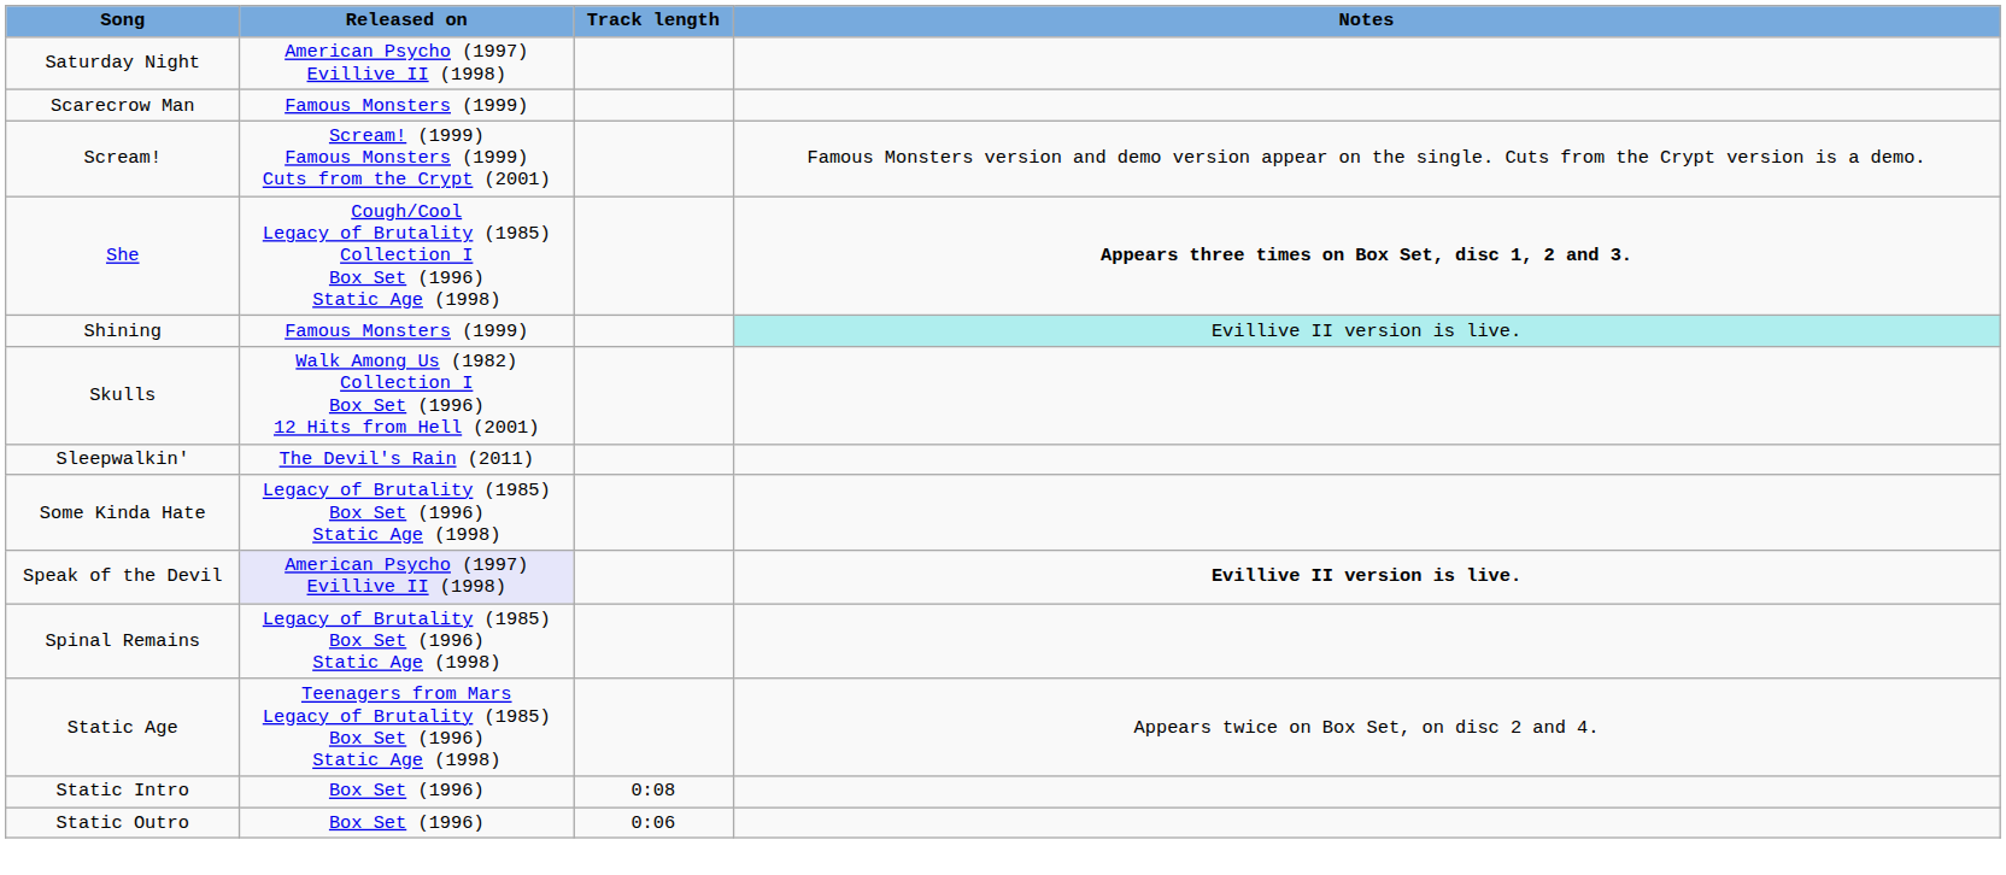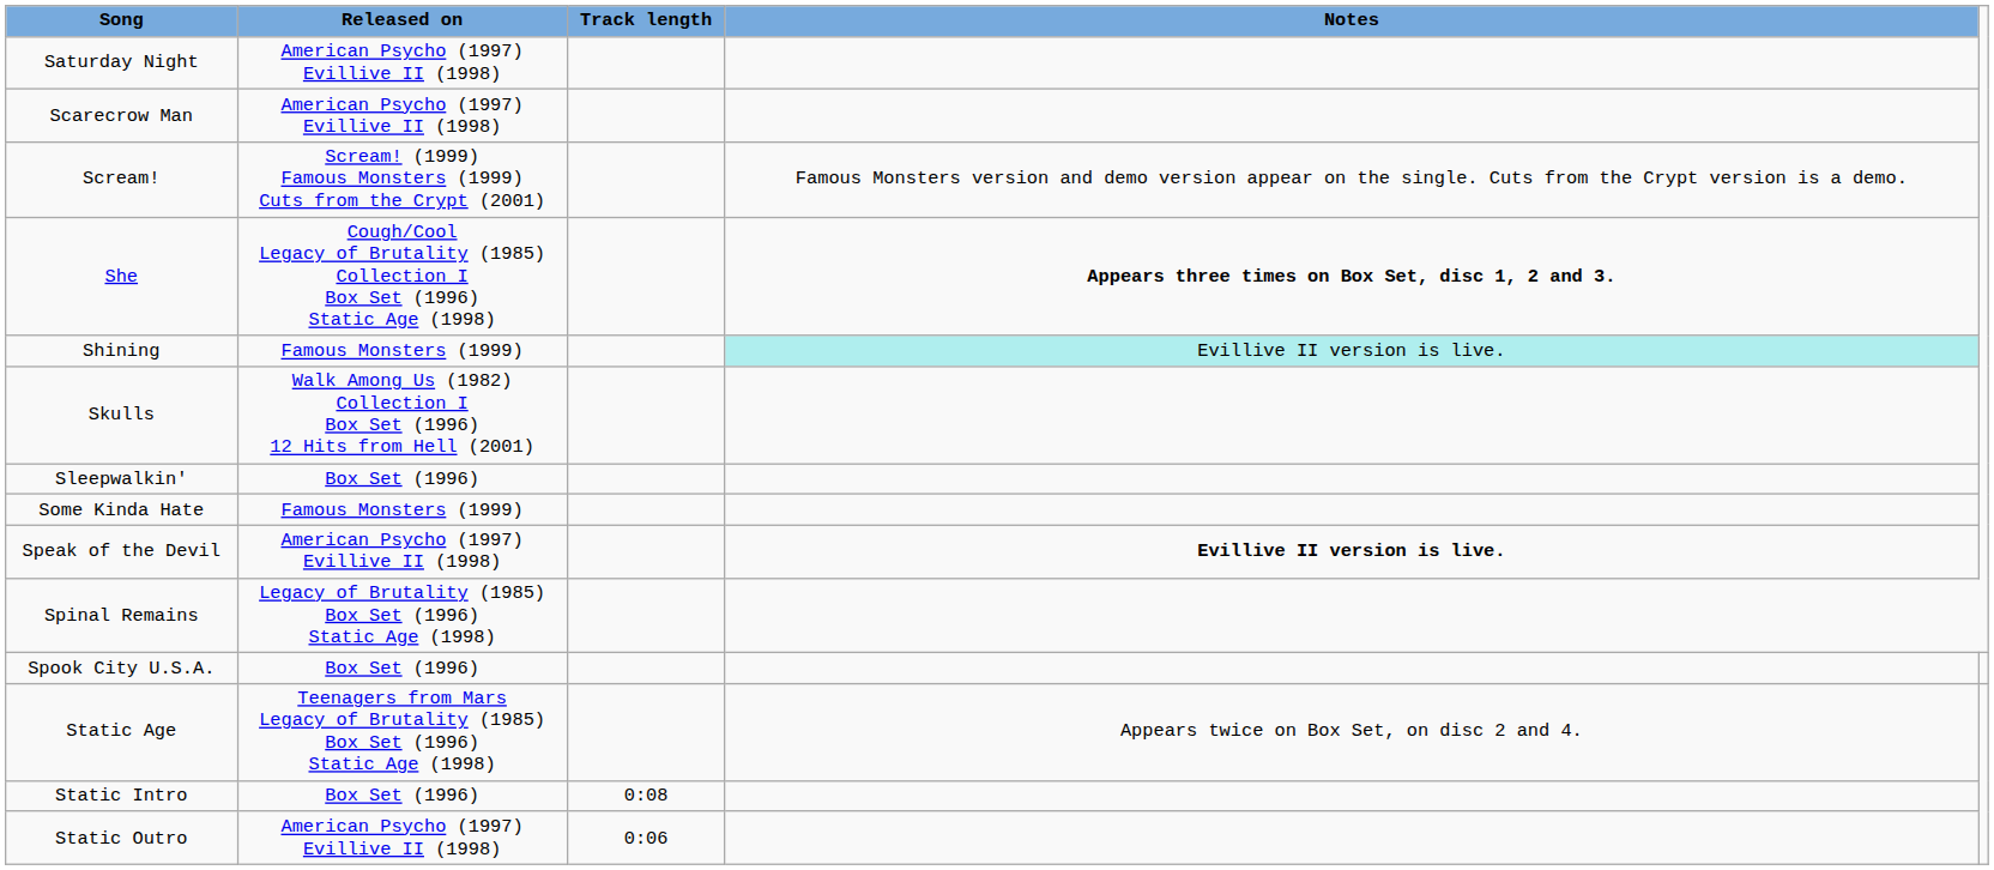 <table class="wikitable" style="margin:0.5em auto; clear:both; font-size:.9em; text-align:center; width:100%">
 <tr>
 <th style="background: #7ad;">Song</th>
 <th style="background: #7ad;">Released on</th>
 <th style="background: #7ad;">Track length</th>
 <th style="background: #7ad;">Notes</th>
 </tr>
 <tr>
 <td>Saturday Night</td>
 <td><a href='#'>American Psycho</a> (1997)<br><a href='#'>Evillive II</a> (1998)</td>
 <td></td>
 <td></td>
 </tr>
 <tr>
 <td>Scarecrow Man</td>
-<td><a href='#'>Famous Monsters</a> (1999)</td>
+<td><a href='#'>American Psycho</a> (1997)<br><a href='#'>Evillive II</a> (1998)</td>
 <td></td>
 <td></td>
 </tr>
 <tr>
 <td>Scream!</td>
 <td><a href='#'>Scream!</a> (1999)<br><a href='#'>Famous Monsters</a> (1999)<br><a href='#'>Cuts from the Crypt</a> (2001)</td>
 <td></td>
 <td>Famous Monsters version and demo version appear on the single. Cuts from the Crypt version is a demo.</td>
 </tr>
 <tr>
 <td><a href='#'>She</a></td>
 <td><a href='#'>Cough/Cool</a><br><a href='#'>Legacy of Brutality</a> (1985)<br><a href='#'>Collection I</a><br><a href='#'>Box Set</a> (1996)<br><a href='#'>Static Age</a> (1998)</td>
 <td></td>
 <td><strong>Appears three times on Box Set, disc 1, 2 and 3.</strong></td>
 </tr>
 <tr>
 <td>Shining</td>
 <td><a href='#'>Famous Monsters</a> (1999)</td>
 <td></td>
 <td style="background: paleturquoise;">Evillive II version is live.</td>
 </tr>
 <tr>
 <td>Skulls</td>
 <td><a href='#'>Walk Among Us</a> (1982)<br><a href='#'>Collection I</a><br><a href='#'>Box Set</a> (1996)<br><a href='#'>12 Hits from Hell</a> (2001)</td>
 <td></td>
 <td></td>
 </tr>
 <tr>
 <td>Sleepwalkin'</td>
-<td><a href='#'>The Devil's Rain</a> (2011)</td>
+<td><a href='#'>Box Set</a> (1996)</td>
 <td></td>
 <td></td>
 </tr>
 <tr>
 <td>Some Kinda Hate</td>
-<td><a href='#'>Legacy of Brutality</a> (1985)<br><a href='#'>Box Set</a> (1996)<br><a href='#'>Static Age</a> (1998)</td>
+<td><a href='#'>Famous Monsters</a> (1999)</td>
 <td></td>
 <td></td>
 </tr>
 <tr>
 <td>Speak of the Devil</td>
-<td style="background: lavender;"><a href='#'>American Psycho</a> (1997)<br><a href='#'>Evillive II</a> (1998)</td>
+<td><a href='#'>American Psycho</a> (1997)<br><a href='#'>Evillive II</a> (1998)</td>
 <td></td>
 <td><strong>Evillive II version is live.</strong></td>
 </tr>
 <tr>
 <td>Spinal Remains</td>
 <td><a href='#'>Legacy of Brutality</a> (1985)<br><a href='#'>Box Set</a> (1996)<br><a href='#'>Static Age</a> (1998)</td>
+<td></td>
+</tr>
+<tr>
+<td>Spook City U.S.A.</td>
+<td><a href='#'>Box Set</a> (1996)</td>
+<td></td>
+<td></td>
 <td></td>
 </tr>
 <tr>
 <td>Static Age</td>
 <td><a href='#'>Teenagers from Mars</a><br><a href='#'>Legacy of Brutality</a> (1985)<br><a href='#'>Box Set</a> (1996)<br><a href='#'>Static Age</a> (1998)</td>
 <td></td>
 <td>Appears twice on Box Set, on disc 2 and 4.</td>
 </tr>
 <tr>
 <td>Static Intro</td>
 <td><a href='#'>Box Set</a> (1996)</td>
 <td>0:08</td>
 <td></td>
 </tr>
 <tr>
 <td>Static Outro</td>
-<td><a href='#'>Box Set</a> (1996)</td>
+<td><a href='#'>American Psycho</a> (1997)<br><a href='#'>Evillive II</a> (1998)</td>
 <td>0:06</td>
 <td></td>
 </tr>
 </table>
